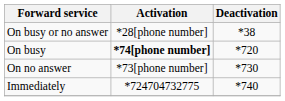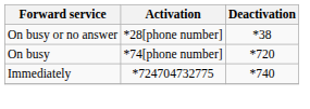 <table class="wikitable sortable">
 <tr>
 <th>Forward service</th>
 <th>Activation</th>
 <th>Deactivation</th>
 </tr>
 <tr>
 <td>On busy or no answer</td>
 <td align=center>*28[phone number]</td>
 <td align=center>*38</td>
 </tr>
 <tr>
 <td>On busy</td>
-<td align=center><strong>*74[phone number]</strong></td>
+<td align=center>*74[phone number]</td>
 <td align="center">*720</td>
-</tr>
-<tr>
-<td>On no answer</td>
-<td align=center>*73[phone number]</td>
-<td align=center>*730</td>
 </tr>
 <tr>
 <td>Immediately</td>
 <td align=center>*724704732775</td>
 <td align=center>*740</td>
 </tr>
 <tr>
 </tr>
 </table>
